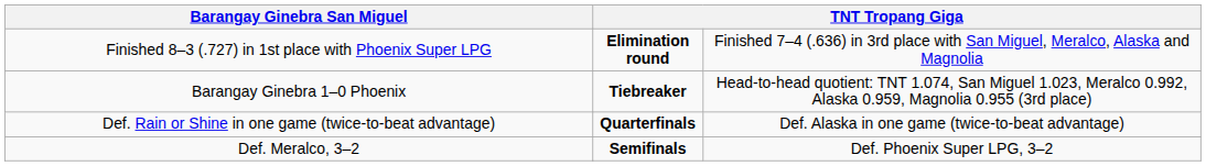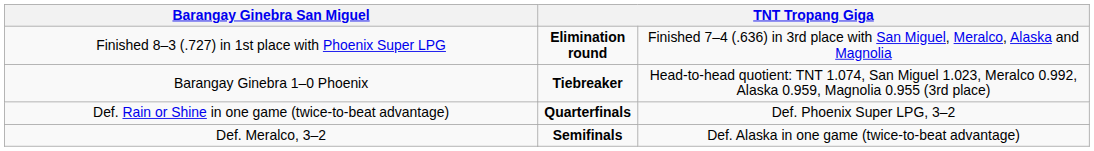 <table class=wikitable style="text-align:center">
 <tr>
 <th colspan=2 width=45%><a href='#'>Barangay Ginebra San Miguel</a></th>
 <th colspan=2 width=45%><a href='#'>TNT Tropang Giga</a></th>
 </tr>
 <tr>
 <td>Finished 8–3 (.727) in 1st place with <a href='#'>Phoenix Super LPG</a></td>
 <td colspan="2"><strong>Elimination round</strong></td>
 <td>Finished 7–4 (.636) in 3rd place with <a href='#'>San Miguel</a>, <a href='#'>Meralco</a>, <a href='#'>Alaska</a> and <a href='#'>Magnolia</a></td>
 </tr>
 <tr>
 <td>Barangay Ginebra 1–0 Phoenix</td>
 <td colspan=2><strong>Tiebreaker</strong></td>
 <td>Head-to-head quotient: TNT 1.074, San Miguel 1.023, Meralco 0.992, Alaska 0.959, Magnolia 0.955 (3rd place)</td>
 </tr>
 <tr>
 <td>Def. <a href='#'>Rain or Shine</a> in one game (twice-to-beat advantage)</td>
 <td colspan=2><strong>Quarterfinals</strong></td>
-<td>Def. Alaska in one game (twice-to-beat advantage)</td>
+<td>Def. Phoenix Super LPG, 3–2</td>
 </tr>
 <tr>
 <td>Def. Meralco, 3–2</td>
 <td colspan=2><strong>Semifinals</strong></td>
-<td>Def. Phoenix Super LPG, 3–2</td>
+<td>Def. Alaska in one game (twice-to-beat advantage)</td>
 </tr>
 </table>
